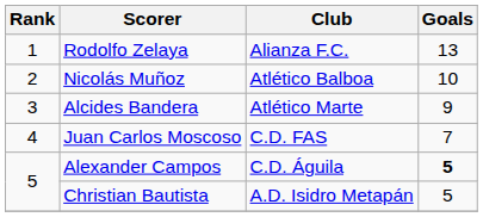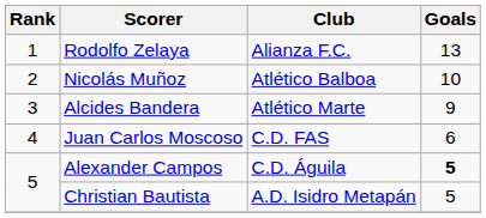 <table class="wikitable" style="text-align:center">
 <tr>
 <th>Rank</th>
 <th>Scorer</th>
 <th>Club</th>
 <th>Goals</th>
 </tr>
 <tr>
 <td>1</td>
 <td align="left"> <a href='#'>Rodolfo Zelaya</a></td>
 <td align="left"><a href='#'>Alianza F.C.</a></td>
 <td>13</td>
 </tr>
 <tr>
 <td>2</td>
 <td align="left">  <a href='#'>Nicolás Muñoz</a></td>
 <td align="left"><a href='#'>Atlético Balboa</a></td>
 <td>10</td>
 </tr>
 <tr>
 <td>3</td>
 <td align="left"> <a href='#'>Alcides Bandera</a></td>
 <td align="left"><a href='#'>Atlético Marte</a></td>
 <td>9</td>
 </tr>
 <tr>
 <td>4</td>
 <td align="left"> <a href='#'>Juan Carlos Moscoso</a></td>
 <td align="left"><a href='#'>C.D. FAS</a></td>
-<td>7</td>
+<td>6</td>
 </tr>
 <tr>
 <td rowspan="2">5</td>
 <td align="left"> <a href='#'>Alexander Campos</a></td>
 <td align="left"><a href='#'>C.D. Águila</a></td>
 <td><strong>5</strong></td>
 </tr>
 <tr>
 <td align="left"> <a href='#'>Christian Bautista</a></td>
 <td align="left"><a href='#'>A.D. Isidro Metapán</a></td>
 <td>5</td>
 </tr>
 <tr>
 </tr>
 </table>
